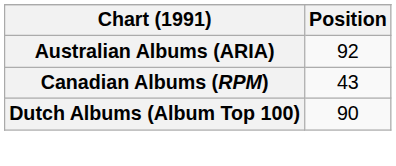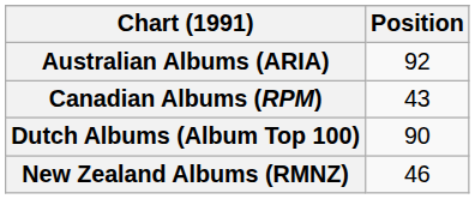 <table class="wikitable sortable plainrowheaders" style="text-align:center;">
 <tr>
 </tr>
 <tr>
 <th>Chart (1991)</th>
 <th>Position</th>
 </tr>
 <tr>
 <th scope="row">Australian Albums (ARIA)</th>
 <td>92</td>
 </tr>
 <tr>
 <th scope="row">Canadian Albums (<em>RPM</em>)</th>
 <td>43</td>
 </tr>
 <tr>
 <th scope="row">Dutch Albums (Album Top 100)</th>
 <td>90</td>
 </tr>
+<tr>
+<th scope="row">New Zealand Albums (RMNZ)</th>
+<td>46</td>
+</tr>
 </table>
